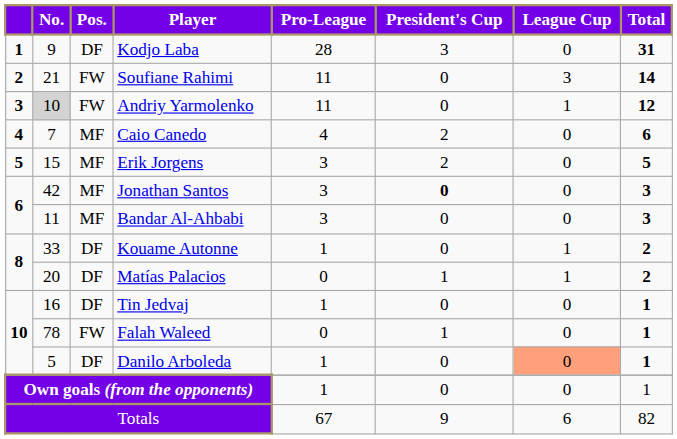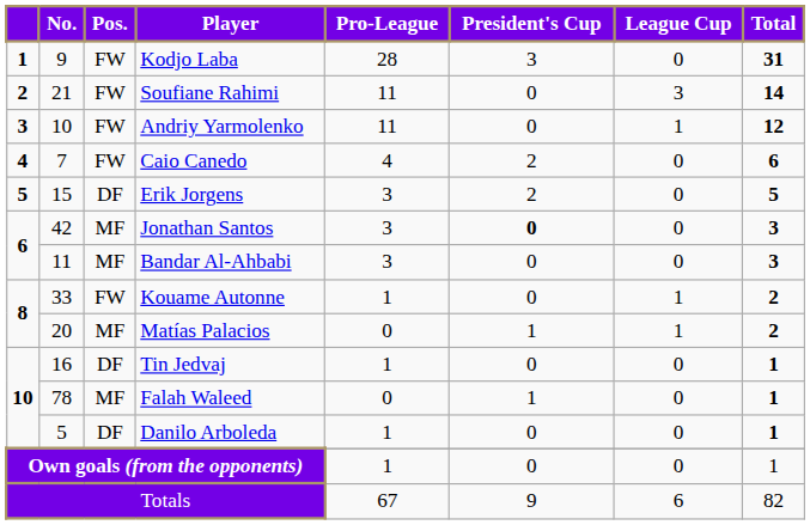 <table class="wikitable" style="width:67%; text-align:center; font-size:95%;">
 <tr>
 <th style="color:#FFFFFF; background: #7300E6; border:2px solid #AB9767;"></th>
 <th style="color:#FFFFFF; background: #7300E6; border:2px solid #AB9767;">No.</th>
 <th style="color:#FFFFFF; background: #7300E6; border:2px solid #AB9767;">Pos.</th>
 <th style="color:#FFFFFF; background: #7300E6; border:2px solid #AB9767;">Player</th>
 <th style="color:#FFFFFF; background: #7300E6; border:2px solid #AB9767;">Pro-League</th>
 <th style="color:#FFFFFF; background: #7300E6; border:2px solid #AB9767;">President's Cup</th>
 <th style="color:#FFFFFF; background: #7300E6; border:2px solid #AB9767;">League Cup</th>
 <th style="color:#FFFFFF; background: #7300E6; border:2px solid #AB9767;">Total</th>
 </tr>
 <tr>
 <td><strong>1</strong></td>
 <td>9</td>
-<td>DF</td>
+<td>FW</td>
 <td align="left"> <a href='#'>Kodjo Laba</a></td>
 <td>28</td>
 <td>3</td>
 <td>0</td>
 <td><strong>31</strong></td>
 </tr>
 <tr>
 <td><strong>2</strong></td>
 <td>21</td>
 <td>FW</td>
 <td align="left"> <a href='#'>Soufiane Rahimi</a></td>
 <td>11</td>
 <td>0</td>
 <td>3</td>
 <td><strong>14</strong></td>
 </tr>
 <tr>
 <td><strong>3</strong></td>
-<td style="background: lightgrey;">10</td>
+<td>10</td>
 <td>FW</td>
 <td align="left"> <a href='#'>Andriy Yarmolenko</a></td>
 <td>11</td>
 <td>0</td>
 <td>1</td>
 <td><strong>12</strong></td>
 </tr>
 <tr>
 <td><strong>4</strong></td>
 <td>7</td>
-<td>MF</td>
+<td>FW</td>
 <td align="left"> <a href='#'>Caio Canedo</a></td>
 <td>4</td>
 <td>2</td>
 <td>0</td>
 <td><strong>6</strong></td>
 </tr>
 <tr>
 <td><strong>5</strong></td>
 <td>15</td>
-<td>MF</td>
+<td>DF</td>
 <td align="left"> <a href='#'>Erik Jorgens</a></td>
 <td>3</td>
 <td>2</td>
 <td>0</td>
 <td><strong>5</strong></td>
 </tr>
 <tr>
 <td rowspan=2><strong>6</strong></td>
 <td>42</td>
 <td>MF</td>
 <td align="left"> <a href='#'>Jonathan Santos</a></td>
 <td>3</td>
 <td><strong>0</strong></td>
 <td>0</td>
 <td><strong>3</strong></td>
 </tr>
 <tr>
 <td>11</td>
 <td>MF</td>
 <td align="left"> <a href='#'>Bandar Al-Ahbabi</a></td>
 <td>3</td>
 <td>0</td>
 <td>0</td>
 <td><strong>3</strong></td>
 </tr>
 <tr>
 <td rowspan=2><strong>8</strong></td>
 <td>33</td>
-<td>DF</td>
+<td>FW</td>
 <td align="left"> <a href='#'>Kouame Autonne</a></td>
 <td>1</td>
 <td>0</td>
 <td>1</td>
 <td><strong>2</strong></td>
 </tr>
 <tr>
 <td>20</td>
-<td>DF</td>
+<td>MF</td>
 <td align="left"> <a href='#'>Matías Palacios</a></td>
 <td>0</td>
 <td>1</td>
 <td>1</td>
 <td><strong>2</strong></td>
 </tr>
 <tr>
 <td rowspan=3><strong>10</strong></td>
 <td>16</td>
 <td>DF</td>
 <td align="left"> <a href='#'>Tin Jedvaj</a></td>
 <td>1</td>
 <td>0</td>
 <td>0</td>
 <td><strong>1</strong></td>
 </tr>
 <tr>
 <td>78</td>
-<td>FW</td>
+<td>MF</td>
 <td align="left"> <a href='#'>Falah Waleed</a></td>
 <td>0</td>
 <td>1</td>
 <td>0</td>
 <td><strong>1</strong></td>
 </tr>
 <tr>
 <td>5</td>
 <td>DF</td>
 <td align="left"> <a href='#'>Danilo Arboleda</a></td>
 <td>1</td>
 <td>0</td>
-<td style="background: lightsalmon;">0</td>
+<td>0</td>
 <td><strong>1</strong></td>
 </tr>
 <tr>
 </tr>
 <tr class="sortbottom">
 <td style="color:#FFFFFF; background: #7300E6; border:2px solid #AB9767"; colspan=4><strong>Own goals <em>(from the opponents)<strong><em></td>
 <td>1</td>
 <td>0</td>
 <td>0</td>
 <td></strong>1<strong></td>
 </tr>
 <tr class="sortbottom">
 <td style="color:#FFFFFF; background: #7300E6; border:2px solid #AB9767"; colspan=4></strong>Totals<strong></td>
 <td></strong>67<strong></td>
 <td></strong>9<strong></td>
 <td></strong>6<strong></td>
 <td></strong>82<strong></td>
 </tr>
 </table>
